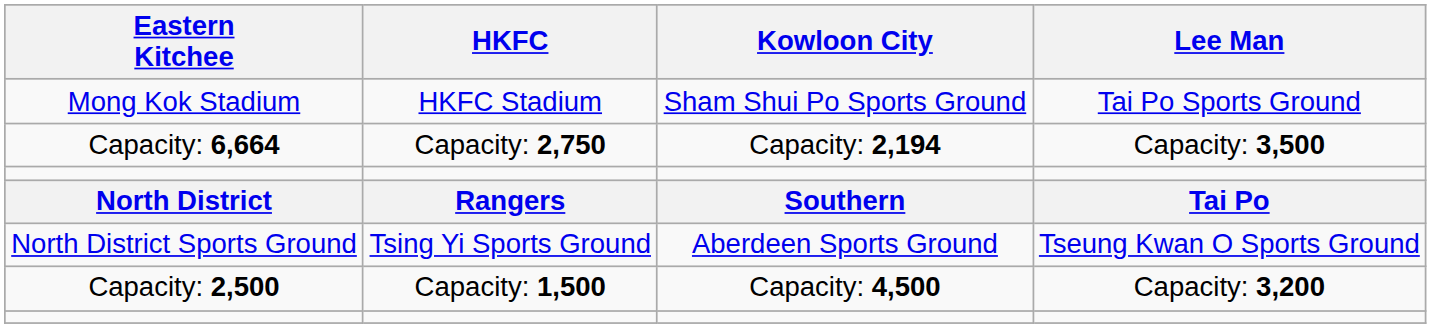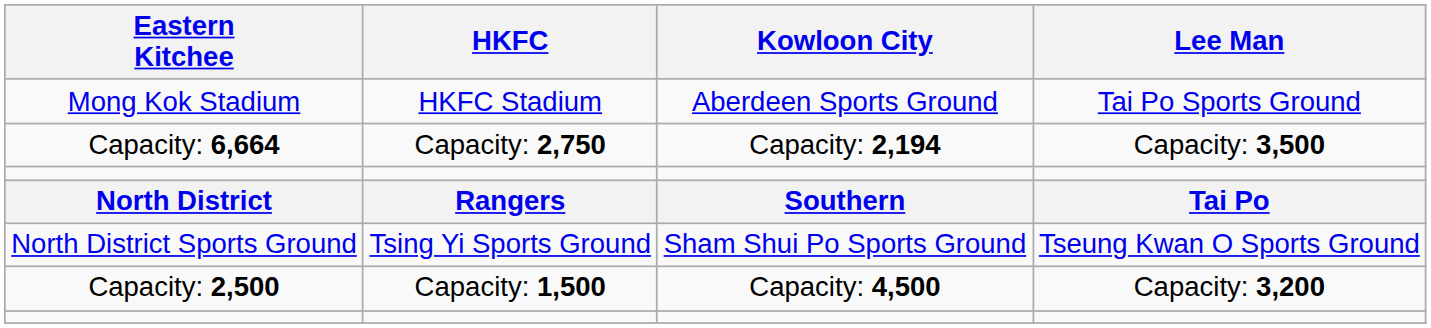 <table class="wikitable" style="text-align:center">
 <tr>
 <th><a href='#'>Eastern</a><br><a href='#'>Kitchee</a></th>
 <th><a href='#'>HKFC</a></th>
 <th><a href='#'>Kowloon City</a></th>
 <th><a href='#'>Lee Man</a></th>
 </tr>
 <tr>
 <td><a href='#'>Mong Kok Stadium</a></td>
 <td><a href='#'>HKFC Stadium</a></td>
-<td><a href='#'>Sham Shui Po Sports Ground</a></td>
+<td><a href='#'>Aberdeen Sports Ground</a></td>
 <td><a href='#'>Tai Po Sports Ground</a></td>
 </tr>
 <tr>
 <td>Capacity: <strong>6,664</strong></td>
 <td>Capacity: <strong>2,750</strong></td>
 <td>Capacity: <strong>2,194</strong></td>
 <td>Capacity: <strong>3,500</strong></td>
 </tr>
 <tr>
 <td></td>
 <td></td>
 <td></td>
 <td></td>
 </tr>
 <tr>
 <th><a href='#'>North District</a></th>
 <th><a href='#'>Rangers</a></th>
 <th><a href='#'>Southern</a></th>
 <th><a href='#'>Tai Po</a></th>
 </tr>
 <tr>
 <td><a href='#'>North District Sports Ground</a></td>
 <td><a href='#'>Tsing Yi Sports Ground</a></td>
-<td><a href='#'>Aberdeen Sports Ground</a></td>
+<td><a href='#'>Sham Shui Po Sports Ground</a></td>
 <td><a href='#'>Tseung Kwan O Sports Ground</a></td>
 </tr>
 <tr>
 <td>Capacity: <strong>2,500</strong></td>
 <td>Capacity: <strong>1,500</strong></td>
 <td>Capacity: <strong>4,500</strong></td>
 <td>Capacity: <strong>3,200</strong></td>
 </tr>
 <tr>
 <td></td>
 <td></td>
 <td></td>
 <td></td>
 </tr>
 </table>
